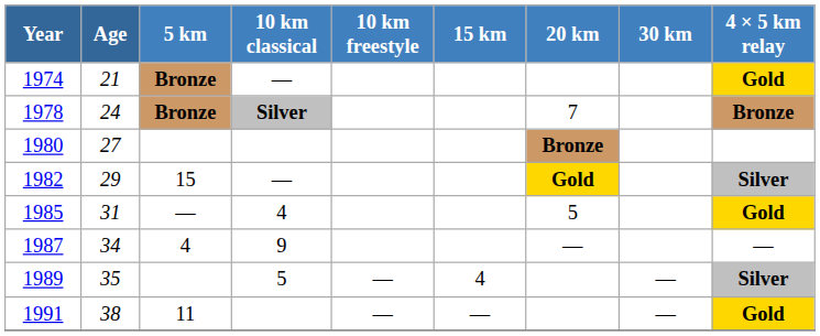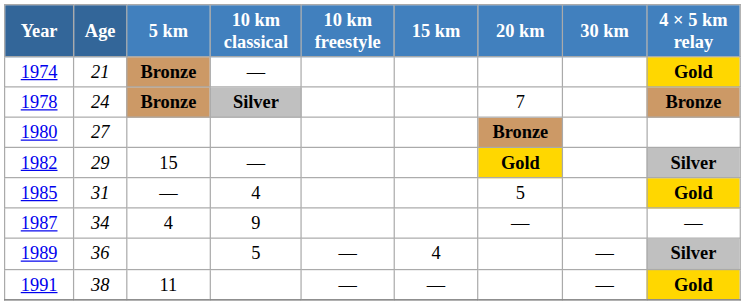 <table class="wikitable" style="font-size:95%; text-align:center; border:grey solid 1px; border-collapse:collapse; background:#ffffff;">
 <tr>
 <th style="background-color:#369; color:white; width:60px;"> Year </th>
 <th style="background-color:#369; color:white; width:40px;"> Age </th>
 <th style="background-color:#4180be; color:white; width:75px;"> 5 km </th>
 <th style="background-color:#4180be; color:white; width:75px;"> 10 km <br> classical </th>
 <th style="background-color:#4180be; color:white; width:75px;"> 10 km <br> freestyle </th>
 <th style="background-color:#4180be; color:white; width:75px;"> 15 km </th>
 <th style="background-color:#4180be; color:white; width:75px;"> 20 km </th>
 <th style="background-color:#4180be; color:white; width:75px;"> 30 km </th>
 <th style="background-color:#4180be; color:white; width:75px;"> 4 × 5 km <br> relay </th>
 </tr>
 <tr>
 <td><a href='#'>1974</a></td>
 <td><em>21</em></td>
 <td bgcolor="cc9966"><strong>Bronze</strong></td>
 <td>—</td>
 <td></td>
 <td></td>
 <td></td>
 <td></td>
 <td style="background:gold;"><strong>Gold</strong></td>
 </tr>
 <tr>
 <td><a href='#'>1978</a></td>
 <td><em>24</em></td>
 <td bgcolor="cc9966"><strong>Bronze</strong></td>
 <td style="background:silver;"><strong>Silver</strong></td>
 <td></td>
 <td></td>
 <td>7</td>
 <td></td>
 <td bgcolor="cc9966"><strong>Bronze</strong></td>
 </tr>
 <tr>
 <td><a href='#'>1980</a></td>
 <td><em>27</em></td>
 <td></td>
 <td></td>
 <td></td>
 <td></td>
 <td bgcolor="cc9966"><strong>Bronze</strong></td>
 <td></td>
 <td></td>
 </tr>
 <tr>
 <td><a href='#'>1982</a></td>
 <td><em>29</em></td>
 <td>15</td>
 <td>—</td>
 <td></td>
 <td></td>
 <td style="background:gold;"><strong>Gold</strong></td>
 <td></td>
 <td style="background:silver;"><strong>Silver</strong></td>
 </tr>
 <tr>
 <td><a href='#'>1985</a></td>
 <td><em>31</em></td>
 <td>—</td>
 <td>4</td>
 <td></td>
 <td></td>
 <td>5</td>
 <td></td>
 <td style="background:gold;"><strong>Gold</strong></td>
 </tr>
 <tr>
 <td><a href='#'>1987</a></td>
 <td><em>34</em></td>
 <td>4</td>
 <td>9</td>
 <td></td>
 <td></td>
 <td>—</td>
 <td></td>
 <td>—</td>
 </tr>
 <tr>
 <td><a href='#'>1989</a></td>
-<td><em>35</em></td>
+<td><em>36</em></td>
 <td></td>
 <td>5</td>
 <td>—</td>
 <td>4</td>
 <td></td>
 <td>—</td>
 <td style="background:silver;"><strong>Silver</strong></td>
 </tr>
 <tr>
 <td><a href='#'>1991</a></td>
 <td><em>38</em></td>
 <td>11</td>
 <td></td>
 <td>—</td>
 <td>—</td>
 <td></td>
 <td>—</td>
 <td style="background:gold;"><strong>Gold</strong></td>
 </tr>
 <tr>
 </tr>
 </table>
